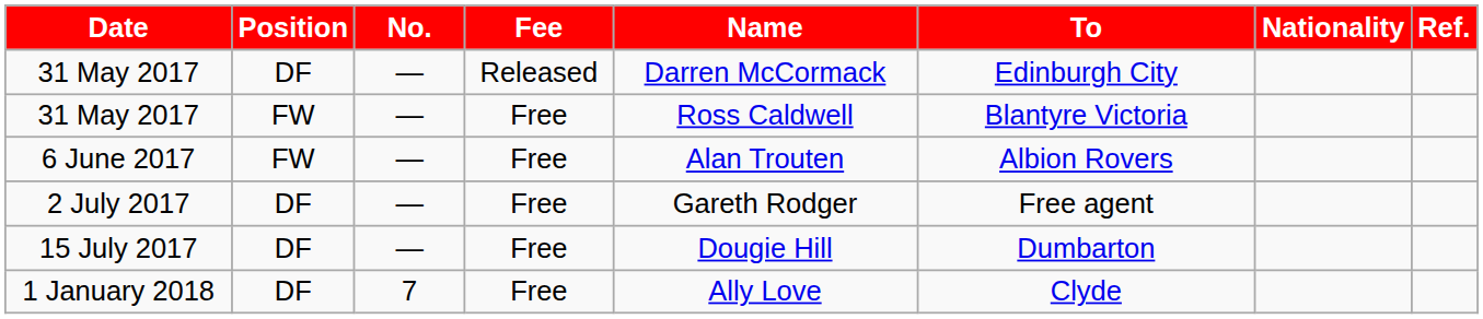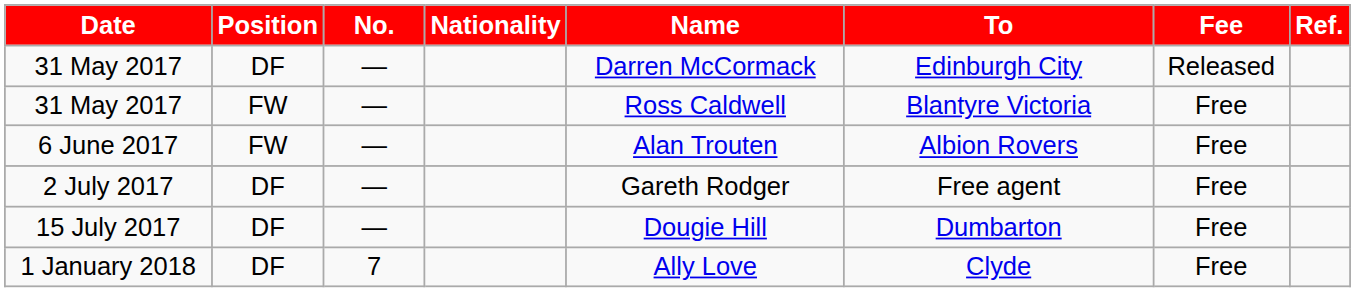 <table class="wikitable"  style="text-align:center; font-size:90%; ">
 <tr>
 <th style="background:red; color:white; width:110px;">Date</th>
 <th style="background:red; color:white; width:50px;">Position</th>
 <th style="background:red; color:white; width:50px;">No.</th>
-<th style="background:red; color:white; width:70px;">Fee</th>
+<th style="background:red; color:white; width:50px;">Nationality</th>
 <th style="background:red; color:white; width:150px;">Name</th>
 <th style="background:red; color:white; width:168px;">To</th>
-<th style="background:red; color:white; width:50px;">Nationality</th>
+<th style="background:red; color:white; width:70px;">Fee</th>
 <th style="background:red; color:white; width:25px;">Ref.</th>
 </tr>
 <tr>
 <td>31 May 2017</td>
 <td>DF</td>
 <td>—</td>
-<td>Released</td>
+<td></td>
 <td><a href='#'>Darren McCormack</a></td>
 <td><a href='#'>Edinburgh City</a></td>
-<td></td>
+<td>Released</td>
 <td></td>
 </tr>
 <tr>
 <td>31 May 2017</td>
 <td>FW</td>
 <td>—</td>
-<td>Free</td>
+<td></td>
 <td><a href='#'>Ross Caldwell</a></td>
 <td><a href='#'>Blantyre Victoria</a></td>
-<td></td>
+<td>Free</td>
 <td></td>
 </tr>
 <tr>
 <td>6 June 2017</td>
 <td>FW</td>
 <td>—</td>
-<td>Free</td>
+<td></td>
 <td><a href='#'>Alan Trouten</a></td>
 <td><a href='#'>Albion Rovers</a></td>
-<td></td>
+<td>Free</td>
 <td></td>
 </tr>
 <tr>
 <td>2 July 2017</td>
 <td>DF</td>
 <td>—</td>
-<td>Free</td>
+<td></td>
 <td>Gareth Rodger</td>
 <td>Free agent</td>
-<td></td>
+<td>Free</td>
 <td></td>
 </tr>
 <tr>
 <td>15 July 2017</td>
 <td>DF</td>
 <td>—</td>
-<td>Free</td>
+<td></td>
 <td><a href='#'>Dougie Hill</a></td>
 <td><a href='#'>Dumbarton</a></td>
-<td></td>
+<td>Free</td>
 <td></td>
 </tr>
 <tr>
 <td>1 January 2018</td>
 <td>DF</td>
 <td>7</td>
-<td>Free</td>
+<td></td>
 <td><a href='#'>Ally Love</a></td>
 <td><a href='#'>Clyde</a></td>
-<td></td>
+<td>Free</td>
 <td></td>
 </tr>
 </table>
